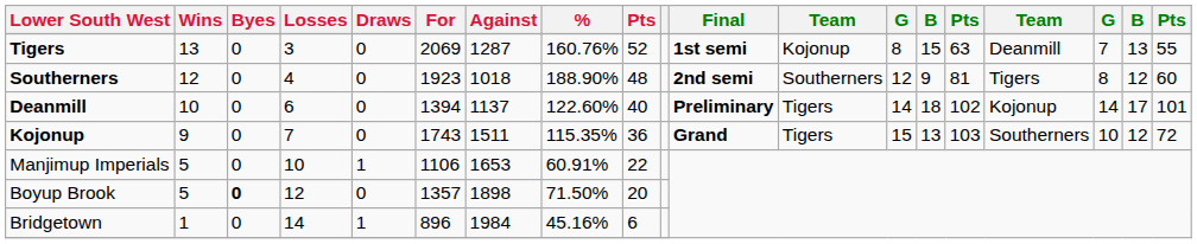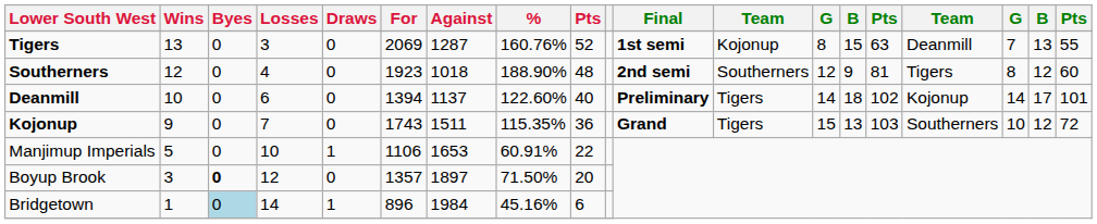 <table style="font-size: 85%; text-align: left;" class="wikitable">
 <tr>
 <th style="color:crimson">Lower South West</th>
 <th style="color:crimson">Wins</th>
 <th style="color:crimson">Byes</th>
 <th style="color:crimson">Losses</th>
 <th style="color:crimson">Draws</th>
 <th style="color:crimson">For</th>
 <th style="color:crimson">Against</th>
 <th style="color:crimson">%</th>
 <th style="color:crimson">Pts</th>
 <th></th>
 <th style="color:green">Final</th>
 <th style="color:green">Team</th>
 <th style="color:green">G</th>
 <th style="color:green">B</th>
 <th style="color:green">Pts</th>
 <th style="color:green">Team</th>
 <th style="color:green">G</th>
 <th style="color:green">B</th>
 <th style="color:green">Pts</th>
 </tr>
 <tr>
 </tr>
 <tr>
 </tr>
 <tr>
 <td><strong>	Tigers 	</strong></td>
 <td>13</td>
 <td>0</td>
 <td>3</td>
 <td>0</td>
 <td>2069</td>
 <td>1287</td>
 <td>160.76%</td>
 <td>52</td>
 <td></td>
 <td><strong>1st semi</strong></td>
 <td>Kojonup</td>
 <td>8</td>
 <td>15</td>
 <td>63</td>
 <td>Deanmill</td>
 <td>7</td>
 <td>13</td>
 <td>55</td>
 </tr>
 <tr>
 <td><strong>	Southerners	</strong></td>
 <td>12</td>
 <td>0</td>
 <td>4</td>
 <td>0</td>
 <td>1923</td>
 <td>1018</td>
 <td>188.90%</td>
 <td>48</td>
 <td></td>
 <td><strong>2nd semi</strong></td>
 <td>Southerners</td>
 <td>12</td>
 <td>9</td>
 <td>81</td>
 <td>Tigers</td>
 <td>8</td>
 <td>12</td>
 <td>60</td>
 </tr>
 <tr>
 <td><strong>	Deanmill	</strong></td>
 <td>10</td>
 <td>0</td>
 <td>6</td>
 <td>0</td>
 <td>1394</td>
 <td>1137</td>
 <td>122.60%</td>
 <td>40</td>
 <td></td>
 <td><strong>Preliminary</strong></td>
 <td>Tigers</td>
 <td>14</td>
 <td>18</td>
 <td>102</td>
 <td>Kojonup</td>
 <td>14</td>
 <td>17</td>
 <td>101</td>
 </tr>
 <tr>
 <td><strong>	Kojonup	</strong></td>
 <td>9</td>
 <td>0</td>
 <td>7</td>
 <td>0</td>
 <td>1743</td>
 <td>1511</td>
 <td>115.35%</td>
 <td>36</td>
 <td></td>
 <td><strong>Grand</strong></td>
 <td>Tigers</td>
 <td>15</td>
 <td>13</td>
 <td>103</td>
 <td>Southerners</td>
 <td>10</td>
 <td>12</td>
 <td>72</td>
 </tr>
 <tr>
 <td>Manjimup Imperials</td>
 <td>5</td>
 <td>0</td>
 <td>10</td>
 <td>1</td>
 <td>1106</td>
 <td>1653</td>
 <td>60.91%</td>
 <td>22</td>
 <td></td>
 </tr>
 <tr>
 <td>Boyup Brook</td>
-<td>5</td>
+<td>3</td>
 <td><strong>0</strong></td>
 <td>12</td>
 <td>0</td>
 <td>1357</td>
-<td>1898</td>
+<td>1897</td>
 <td>71.50%</td>
 <td>20</td>
 <td></td>
 </tr>
 <tr>
 <td>Bridgetown</td>
 <td>1</td>
-<td>0</td>
+<td style="background: lightblue;">0</td>
 <td>14</td>
 <td>1</td>
 <td>896</td>
 <td>1984</td>
 <td>45.16%</td>
 <td>6</td>
 <td></td>
 </tr>
 <tr>
 </tr>
 </table>
